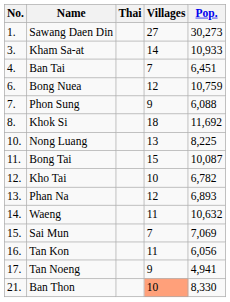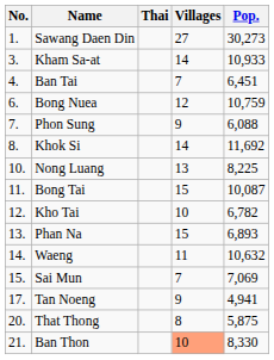 <table class="wikitable sortable">
 <tr>
 <th>No.</th>
 <th>Name</th>
 <th>Thai</th>
 <th>Villages</th>
 <th><a href='#'>Pop.</a></th>
 </tr>
 <tr>
 <td>1.</td>
 <td>Sawang Daen Din</td>
 <td></td>
 <td>27</td>
 <td>30,273</td>
 </tr>
 <tr>
 <td>3.</td>
 <td>Kham Sa-at</td>
 <td></td>
 <td>14</td>
 <td>10,933</td>
 </tr>
 <tr>
 <td>4.</td>
 <td>Ban Tai</td>
 <td></td>
 <td>7</td>
 <td>6,451</td>
 </tr>
 <tr>
 <td>6.</td>
 <td>Bong Nuea</td>
 <td></td>
 <td>12</td>
 <td>10,759</td>
 </tr>
 <tr>
 <td>7.</td>
 <td>Phon Sung</td>
 <td></td>
 <td>9</td>
 <td>6,088</td>
 </tr>
 <tr>
 <td>8.</td>
 <td>Khok Si</td>
 <td></td>
-<td>18</td>
+<td>14</td>
 <td>11,692</td>
 </tr>
 <tr>
 <td>10.</td>
 <td>Nong Luang</td>
 <td></td>
 <td>13</td>
 <td>8,225</td>
 </tr>
 <tr>
 <td>11.</td>
 <td>Bong Tai</td>
 <td></td>
 <td>15</td>
 <td>10,087</td>
 </tr>
 <tr>
 <td>12.</td>
 <td>Kho Tai</td>
 <td></td>
 <td>10</td>
 <td>6,782</td>
 </tr>
 <tr>
 <td>13.</td>
 <td>Phan Na</td>
 <td></td>
-<td>12</td>
+<td>15</td>
 <td>6,893</td>
 </tr>
 <tr>
 <td>14.</td>
 <td>Waeng</td>
 <td></td>
 <td>11</td>
 <td>10,632</td>
 </tr>
 <tr>
 <td>15.</td>
 <td>Sai Mun</td>
 <td></td>
 <td>7</td>
 <td>7,069</td>
 </tr>
 <tr>
-<td>16.</td>
-<td>Tan Kon</td>
-<td></td>
-<td>11</td>
-<td>6,056</td>
-</tr>
-<tr>
 <td>17.</td>
 <td>Tan Noeng</td>
 <td></td>
 <td>9</td>
 <td>4,941</td>
+</tr>
+<tr>
+<td>20.</td>
+<td>That Thong</td>
+<td></td>
+<td>8</td>
+<td>5,875</td>
 </tr>
 <tr>
 <td>21.</td>
 <td>Ban Thon</td>
 <td></td>
 <td style="background: lightsalmon;">10</td>
 <td>8,330</td>
 </tr>
 </table>
